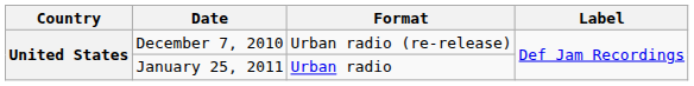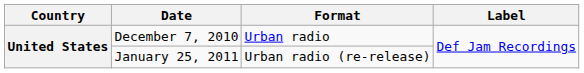 <table class="wikitable plainrowheaders">
 <tr>
 <th scope="col">Country</th>
 <th scope="col">Date</th>
 <th scope="col">Format</th>
 <th scope="col">Label</th>
 </tr>
 <tr>
 <th scope="row" rowspan="2">United States</th>
 <td>December 7, 2010</td>
-<td>Urban radio (re-release)</td>
+<td><a href='#'>Urban</a> radio</td>
 <td rowspan="2"><a href='#'>Def Jam Recordings</a></td>
 </tr>
 <tr>
 <td>January 25, 2011</td>
-<td><a href='#'>Urban</a> radio</td>
+<td>Urban radio (re-release)</td>
 </tr>
 </table>
